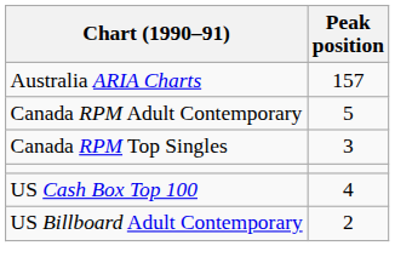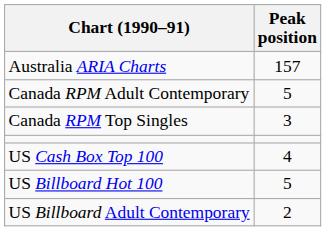 <table class="wikitable sortable">
 <tr>
 <th align="left">Chart (1990–91)</th>
 <th align="center">Peak<br> position</th>
 </tr>
 <tr>
 <td>Australia <em><a href='#'>ARIA Charts</a></em></td>
 <td style="text-align:center;">157</td>
 </tr>
 <tr>
 <td>Canada <em>RPM</em> Adult Contemporary</td>
 <td style="text-align:center;">5</td>
 </tr>
 <tr>
 <td>Canada <em><a href='#'>RPM</a></em> Top Singles</td>
 <td style="text-align:center;">3</td>
 </tr>
 <tr>
 <td></td>
 </tr>
 <tr>
 <td>US <em><a href='#'>Cash Box Top 100</a></em> </td>
 <td style="text-align:center;">4</td>
 </tr>
 <tr>
+<td>US <em><a href='#'>Billboard Hot 100</a></em> </td>
+<td align="center">5</td>
+</tr>
+<tr>
 <td>US <em>Billboard</em> <a href='#'>Adult Contemporary</a></td>
 <td align="center">2</td>
 </tr>
 </table>
